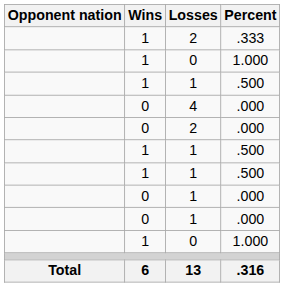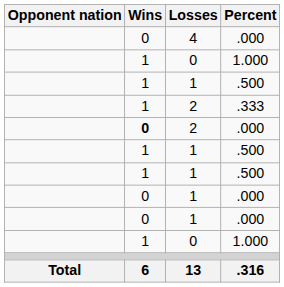 <table class=wikitable>
 <tr>
 <th>Opponent nation</th>
 <th>Wins</th>
 <th>Losses</th>
 <th>Percent</th>
 </tr>
 <tr align=center>
 <td align=left></td>
-<td>1</td>
-<td>2</td>
-<td>.333</td>
+<td>0</td>
+<td>4</td>
+<td>.000</td>
 </tr>
 <tr align=center>
 <td align=left></td>
 <td>1</td>
 <td>0</td>
 <td>1.000</td>
 </tr>
 <tr align=center>
 <td align=left></td>
 <td>1</td>
 <td>1</td>
 <td>.500</td>
 </tr>
 <tr align=center>
 <td align=left></td>
-<td>0</td>
-<td>4</td>
-<td>.000</td>
+<td>1</td>
+<td>2</td>
+<td>.333</td>
 </tr>
 <tr align=center>
 <td align=left></td>
-<td>0</td>
+<td><strong>0</strong></td>
 <td>2</td>
 <td>.000</td>
 </tr>
 <tr align=center>
 <td align=left></td>
 <td>1</td>
 <td>1</td>
 <td>.500</td>
 </tr>
 <tr align=center>
 <td align=left></td>
 <td>1</td>
 <td>1</td>
 <td>.500</td>
 </tr>
 <tr align=center>
 <td align=left></td>
 <td>0</td>
 <td>1</td>
 <td>.000</td>
 </tr>
 <tr align=center>
 <td align=left></td>
 <td>0</td>
 <td>1</td>
 <td>.000</td>
 </tr>
 <tr align=center>
 <td align=left></td>
 <td>1</td>
 <td>0</td>
 <td>1.000</td>
 </tr>
 <tr>
 <td colspan=4 bgcolor=lightgray></td>
 </tr>
 <tr>
 <th>Total</th>
 <th>6</th>
 <th>13</th>
 <th>.316</th>
 </tr>
 </table>
